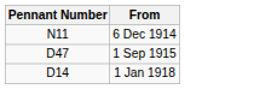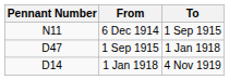 <table class="wikitable" style="text-align:center">
 <tr>
 <th>Pennant Number</th>
 <th>From</th>
+<th>To</th>
 </tr>
 <tr>
 <td>N11</td>
 <td>6 Dec 1914</td>
+<td>1 Sep 1915</td>
 </tr>
 <tr>
 <td>D47</td>
 <td>1 Sep 1915</td>
+<td>1 Jan 1918</td>
 </tr>
 <tr>
 <td>D14</td>
 <td>1 Jan 1918</td>
+<td>4 Nov 1919</td>
 </tr>
 </table>
